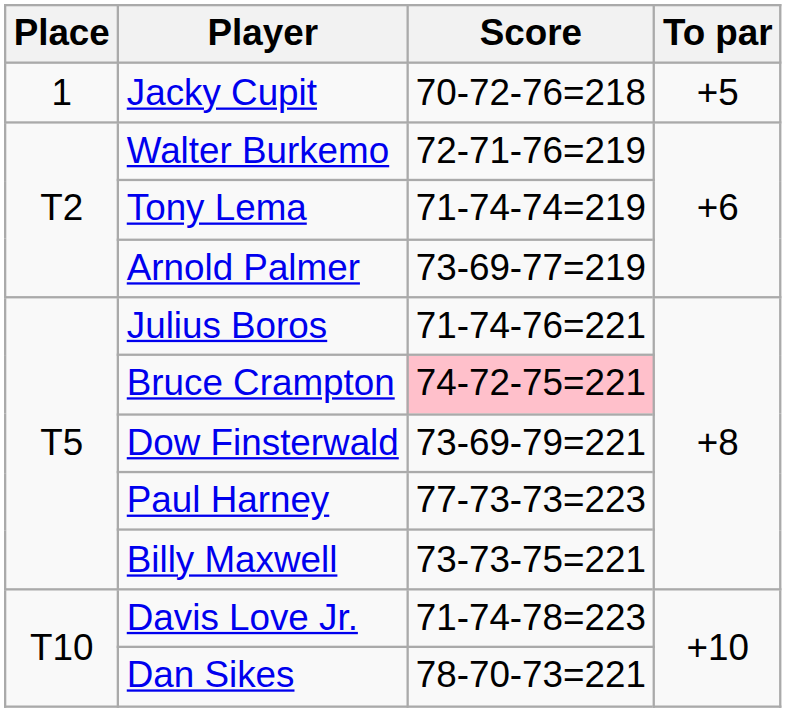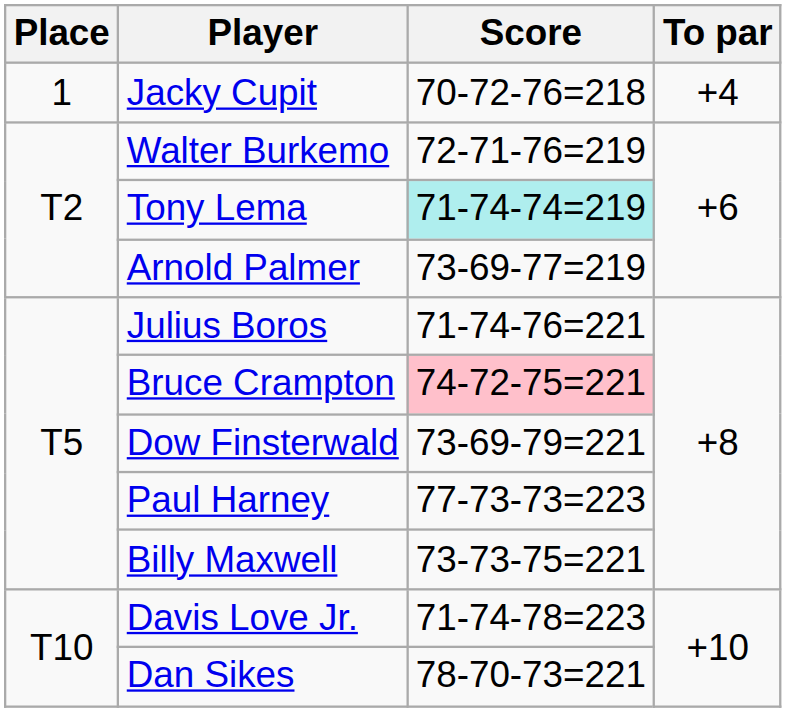 <table class=wikitable>
 <tr>
 <th>Place</th>
 <th>Player</th>
 <th>Score</th>
 <th>To par</th>
 </tr>
 <tr>
 <td align=center>1</td>
 <td> <a href='#'>Jacky Cupit</a></td>
 <td align=center>70-72-76=218</td>
-<td align=center>+5</td>
+<td align=center>+4</td>
 </tr>
 <tr>
 <td align=center rowspan=3>T2</td>
 <td> <a href='#'>Walter Burkemo</a></td>
 <td>72-71-76=219</td>
 <td rowspan=3 align=center>+6</td>
 </tr>
 <tr>
 <td> <a href='#'>Tony Lema</a></td>
-<td align=center>71-74-74=219</td>
+<td align=center style="background: paleturquoise;">71-74-74=219</td>
 </tr>
 <tr>
 <td> <a href='#'>Arnold Palmer</a></td>
 <td align=center>73-69-77=219</td>
 </tr>
 <tr>
 <td align=center rowspan=5>T5</td>
 <td> <a href='#'>Julius Boros</a></td>
 <td align=center>71-74-76=221</td>
 <td rowspan=5 align=center>+8</td>
 </tr>
 <tr>
 <td> <a href='#'>Bruce Crampton</a></td>
 <td align=center style="background: pink;">74-72-75=221</td>
 </tr>
 <tr>
 <td> <a href='#'>Dow Finsterwald</a></td>
 <td align=center>73-69-79=221</td>
 </tr>
 <tr>
 <td> <a href='#'>Paul Harney</a></td>
 <td align=center>77-73-73=223</td>
 </tr>
 <tr>
 <td> <a href='#'>Billy Maxwell</a></td>
 <td align=center>73-73-75=221</td>
 </tr>
 <tr>
 <td align=center rowspan=2>T10</td>
 <td> <a href='#'>Davis Love Jr.</a></td>
 <td align=center>71-74-78=223</td>
 <td rowspan=2 align=center>+10</td>
 </tr>
 <tr>
 <td> <a href='#'>Dan Sikes</a></td>
 <td>78-70-73=221</td>
 </tr>
 </table>
